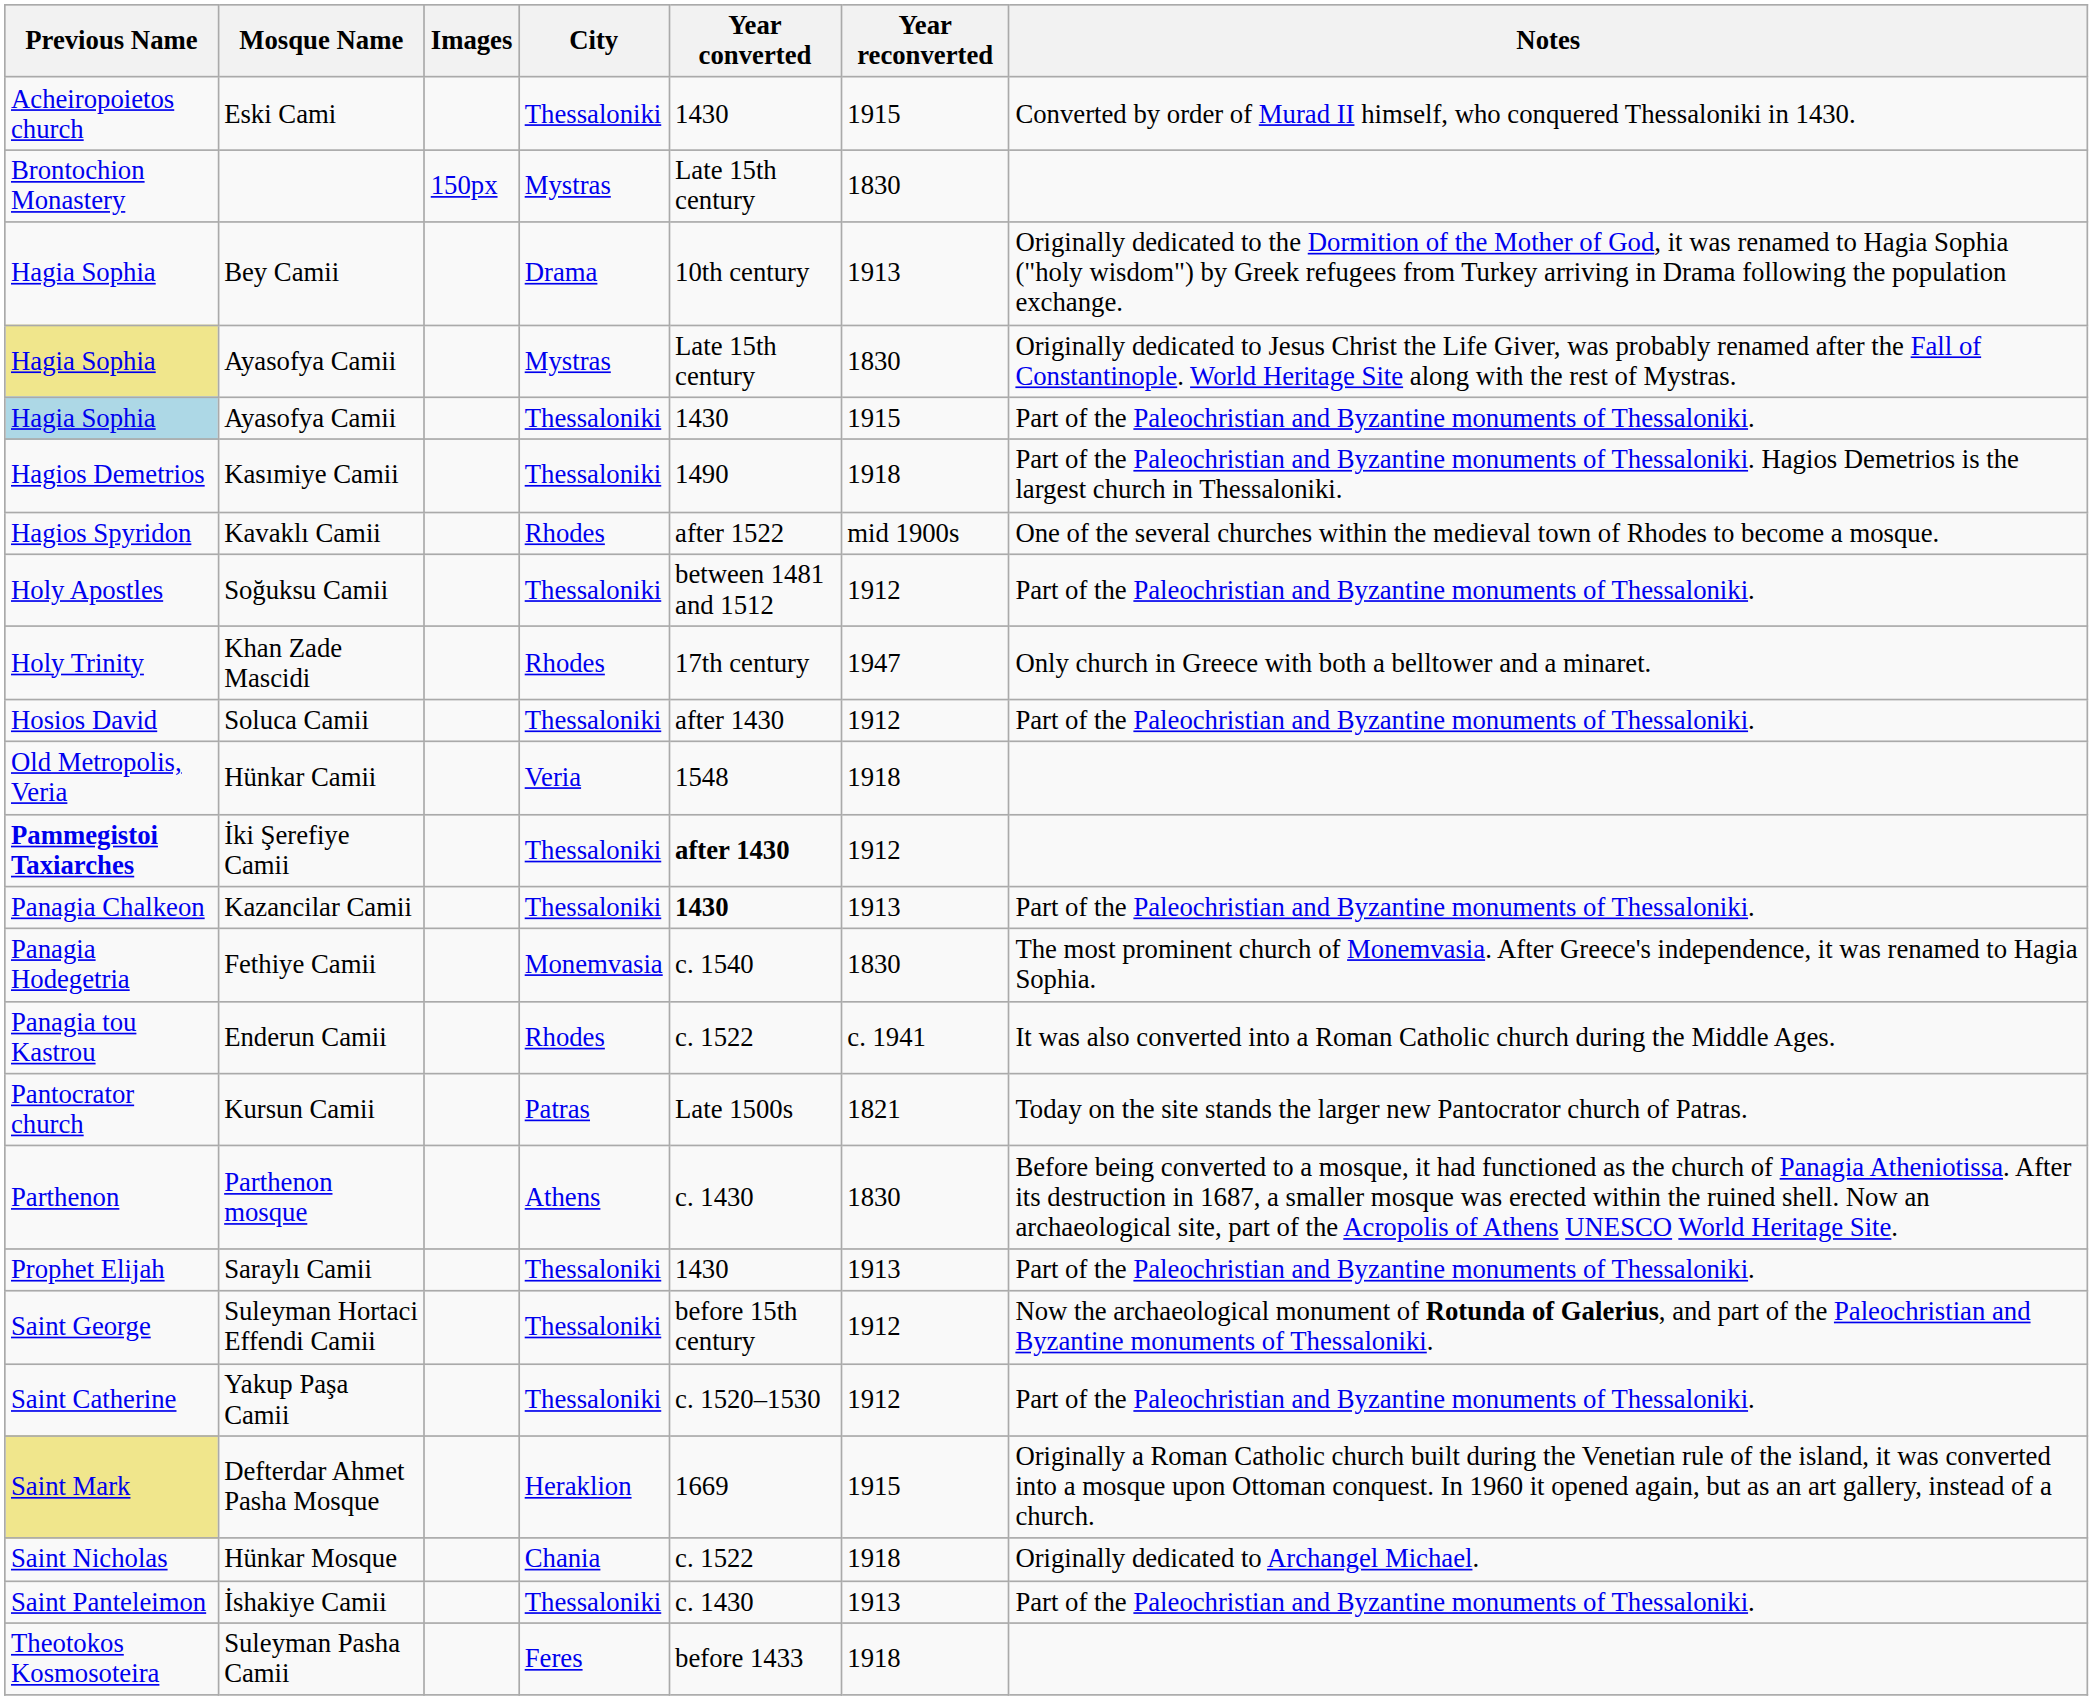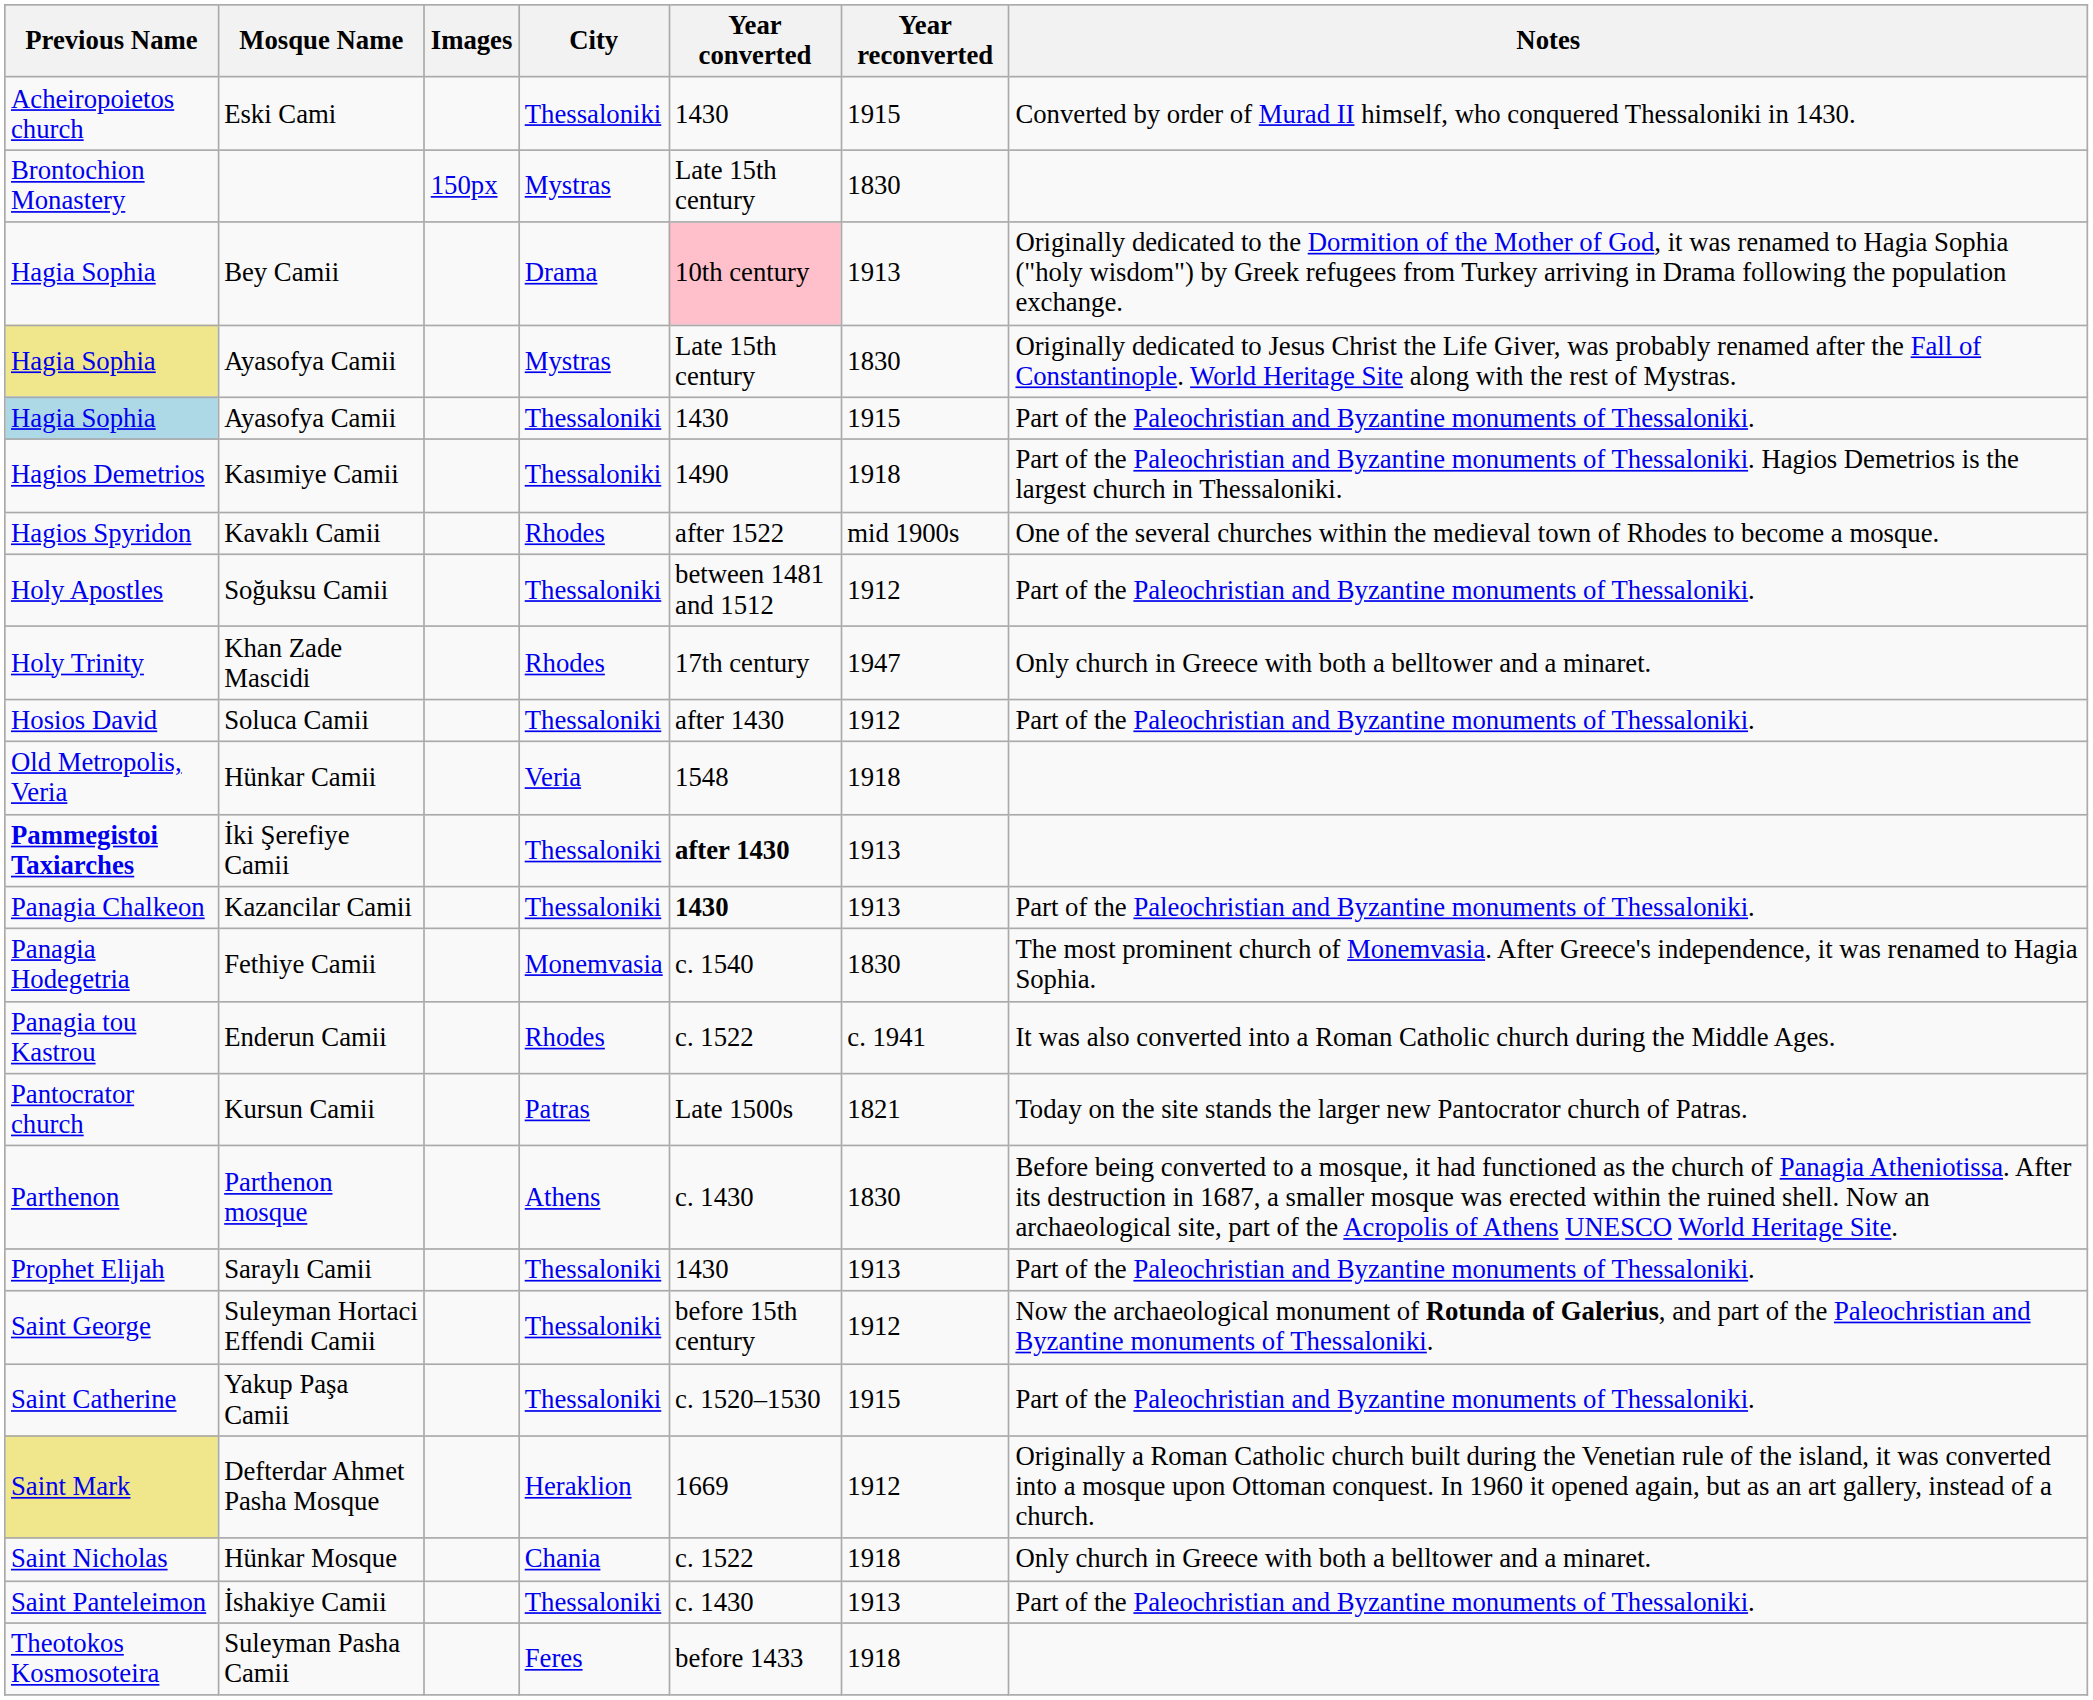 <table class="wikitable plainrowheaders sortable" style="text-align:left;">
 <tr>
 <th>Previous Name</th>
 <th>Mosque Name</th>
 <th class="unsortable">Images</th>
 <th>City</th>
 <th>Year converted</th>
 <th>Year reconverted</th>
 <th class="unsortable">Notes</th>
 </tr>
 <tr>
 <td><a href='#'>Acheiropoietos church</a></td>
 <td>Eski Cami</td>
 <td></td>
 <td><a href='#'>Thessaloniki</a></td>
 <td>1430</td>
 <td>1915</td>
 <td>Converted by order of <a href='#'>Murad II</a> himself, who conquered Thessaloniki in 1430.</td>
 </tr>
 <tr>
 <td><a href='#'>Brontochion Monastery</a></td>
 <td></td>
 <td><a href='#'>150px</a></td>
 <td><a href='#'>Mystras</a></td>
 <td>Late 15th century</td>
 <td>1830</td>
 <td></td>
 </tr>
 <tr>
 <td><a href='#'>Hagia Sophia</a></td>
 <td>Bey Camii</td>
 <td></td>
 <td><a href='#'>Drama</a></td>
-<td>10th century</td>
+<td style="background: pink;">10th century</td>
 <td>1913</td>
 <td>Originally dedicated to the <a href='#'>Dormition of the Mother of God</a>, it was renamed to Hagia Sophia ("holy wisdom") by Greek refugees from Turkey arriving in Drama following the population exchange.</td>
 </tr>
 <tr>
 <td style="background: khaki;"><a href='#'>Hagia Sophia</a></td>
 <td>Ayasofya Camii</td>
 <td></td>
 <td><a href='#'>Mystras</a></td>
 <td>Late 15th century</td>
 <td>1830</td>
 <td>Originally dedicated to Jesus Christ the Life Giver, was probably renamed after the <a href='#'>Fall of Constantinople</a>. <a href='#'>World Heritage Site</a> along with the rest of Mystras.</td>
 </tr>
 <tr>
 <td style="background: lightblue;"><a href='#'>Hagia Sophia</a></td>
 <td>Ayasofya Camii</td>
 <td></td>
 <td><a href='#'>Thessaloniki</a></td>
 <td>1430</td>
 <td>1915</td>
 <td>Part of the <a href='#'>Paleochristian and Byzantine monuments of Thessaloniki</a>.</td>
 </tr>
 <tr>
 <td><a href='#'>Hagios Demetrios</a></td>
 <td>Kasımiye Camii</td>
 <td></td>
 <td><a href='#'>Thessaloniki</a></td>
 <td>1490</td>
 <td>1918</td>
 <td>Part of the <a href='#'>Paleochristian and Byzantine monuments of Thessaloniki</a>. Hagios Demetrios is the largest church in Thessaloniki.</td>
 </tr>
 <tr>
 <td><a href='#'>Hagios Spyridon</a></td>
 <td>Kavaklı Camii</td>
 <td></td>
 <td><a href='#'>Rhodes</a></td>
 <td>after 1522</td>
 <td>mid 1900s</td>
 <td>One of the several churches within the medieval town of Rhodes to become a mosque.</td>
 </tr>
 <tr>
 <td><a href='#'>Holy Apostles</a></td>
 <td>Soğuksu Camii</td>
 <td></td>
 <td><a href='#'>Thessaloniki</a></td>
 <td>between 1481 and 1512</td>
 <td>1912</td>
 <td>Part of the <a href='#'>Paleochristian and Byzantine monuments of Thessaloniki</a>.</td>
 </tr>
 <tr>
 <td><a href='#'>Holy Trinity</a></td>
 <td>Khan Zade Mascidi</td>
 <td></td>
 <td><a href='#'>Rhodes</a></td>
 <td>17th century</td>
 <td>1947</td>
 <td>Only church in Greece with both a belltower and a minaret.</td>
 </tr>
 <tr>
 <td><a href='#'>Hosios David</a></td>
 <td>Soluca Camii</td>
 <td></td>
 <td><a href='#'>Thessaloniki</a></td>
 <td>after 1430</td>
 <td>1912</td>
 <td>Part of the <a href='#'>Paleochristian and Byzantine monuments of Thessaloniki</a>.</td>
 </tr>
 <tr>
 <td><a href='#'>Old Metropolis, Veria</a></td>
 <td>Hünkar Camii</td>
 <td></td>
 <td><a href='#'>Veria</a></td>
 <td>1548</td>
 <td>1918</td>
 <td></td>
 </tr>
 <tr>
 <td><strong><a href='#'>Pammegistoi Taxiarches</a></strong></td>
 <td>İki Şerefiye Camii</td>
 <td></td>
 <td><a href='#'>Thessaloniki</a></td>
 <td><strong>after 1430</strong></td>
-<td>1912</td>
+<td>1913</td>
 <td></td>
 </tr>
 <tr>
 <td><a href='#'>Panagia Chalkeon</a></td>
 <td>Kazancilar Camii</td>
 <td></td>
 <td><a href='#'>Thessaloniki</a></td>
 <td><strong>1430</strong></td>
 <td>1913</td>
 <td>Part of the <a href='#'>Paleochristian and Byzantine monuments of Thessaloniki</a>.</td>
 </tr>
 <tr>
 <td><a href='#'>Panagia Hodegetria</a></td>
 <td>Fethiye Camii</td>
 <td></td>
 <td><a href='#'>Monemvasia</a></td>
 <td>c. 1540</td>
 <td>1830</td>
 <td>The most prominent church of <a href='#'>Monemvasia</a>. After Greece's independence, it was renamed to Hagia Sophia.</td>
 </tr>
 <tr>
 <td><a href='#'>Panagia tou Kastrou</a></td>
 <td>Enderun Camii</td>
 <td></td>
 <td><a href='#'>Rhodes</a></td>
 <td>c. 1522</td>
 <td>c. 1941</td>
 <td>It was also converted into a Roman Catholic church during the Middle Ages.</td>
 </tr>
 <tr>
 <td><a href='#'>Pantocrator church</a></td>
 <td>Kursun Camii</td>
 <td></td>
 <td><a href='#'>Patras</a></td>
 <td>Late 1500s</td>
 <td>1821</td>
 <td>Today on the site stands the larger new Pantocrator church of Patras.</td>
 </tr>
 <tr>
 <td><a href='#'>Parthenon</a></td>
 <td><a href='#'>Parthenon mosque</a></td>
 <td></td>
 <td><a href='#'>Athens</a></td>
 <td>c. 1430</td>
 <td>1830</td>
 <td>Before being converted to a mosque, it had functioned as the church of <a href='#'>Panagia Atheniotissa</a>. After its destruction in 1687, a smaller mosque was erected within the ruined shell. Now an archaeological site, part of the <a href='#'>Acropolis of Athens</a> <a href='#'>UNESCO</a> <a href='#'>World Heritage Site</a>.</td>
 </tr>
 <tr>
 <td><a href='#'>Prophet Elijah</a></td>
 <td>Saraylı Camii</td>
 <td></td>
 <td><a href='#'>Thessaloniki</a></td>
 <td>1430</td>
 <td>1913</td>
 <td>Part of the <a href='#'>Paleochristian and Byzantine monuments of Thessaloniki</a>.</td>
 </tr>
 <tr>
 <td><a href='#'>Saint George</a></td>
 <td>Suleyman Hortaci Effendi Camii</td>
 <td></td>
 <td><a href='#'>Thessaloniki</a></td>
 <td>before 15th century</td>
 <td>1912</td>
 <td>Now the archaeological monument of <strong>Rotunda of Galerius</strong>, and part of the <a href='#'>Paleochristian and Byzantine monuments of Thessaloniki</a>.</td>
 </tr>
 <tr>
 <td><a href='#'>Saint Catherine</a></td>
 <td>Yakup Paşa Camii</td>
 <td></td>
 <td><a href='#'>Thessaloniki</a></td>
 <td>c. 1520–1530</td>
-<td>1912</td>
+<td>1915</td>
 <td>Part of the <a href='#'>Paleochristian and Byzantine monuments of Thessaloniki</a>.</td>
 </tr>
 <tr>
 <td style="background: khaki;"><a href='#'>Saint Mark</a></td>
 <td>Defterdar Ahmet Pasha Mosque</td>
 <td></td>
 <td><a href='#'>Heraklion</a></td>
 <td>1669</td>
-<td>1915</td>
+<td>1912</td>
 <td>Originally a Roman Catholic church built during the Venetian rule of the island, it was converted into a mosque upon Ottoman conquest. In 1960 it opened again, but as an art gallery, instead of a church.</td>
 </tr>
 <tr>
 <td><a href='#'>Saint Nicholas</a></td>
 <td>Hünkar Mosque</td>
 <td></td>
 <td><a href='#'>Chania</a></td>
 <td>c. 1522</td>
 <td>1918</td>
-<td>Originally dedicated to <a href='#'>Archangel Michael</a>.</td>
+<td>Only church in Greece with both a belltower and a minaret.</td>
 </tr>
 <tr>
 <td><a href='#'>Saint Panteleimon</a></td>
 <td>İshakiye Camii</td>
 <td></td>
 <td><a href='#'>Thessaloniki</a></td>
 <td>c. 1430</td>
 <td>1913</td>
 <td>Part of the <a href='#'>Paleochristian and Byzantine monuments of Thessaloniki</a>.</td>
 </tr>
 <tr>
 <td><a href='#'>Theotokos Kosmosoteira</a></td>
 <td>Suleyman Pasha Camii</td>
 <td></td>
 <td><a href='#'>Feres</a></td>
 <td>before 1433</td>
 <td>1918</td>
 <td></td>
 </tr>
 </table>
